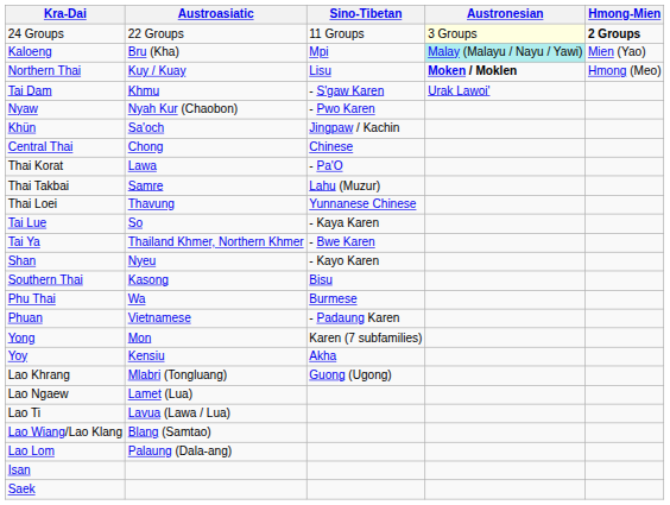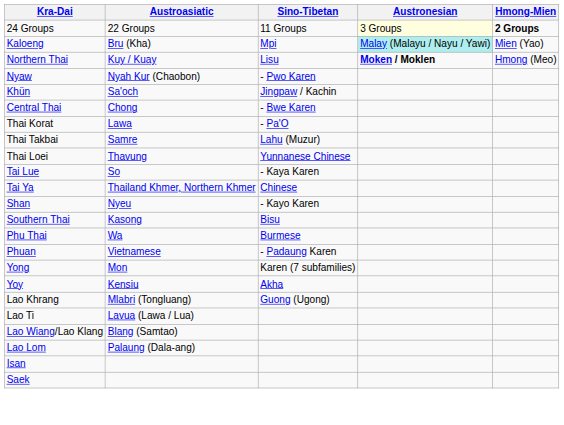 <table class="wikitable sortable">
 <tr>
 <th><a href='#'>Kra-Dai</a></th>
 <th><a href='#'>Austroasiatic</a></th>
 <th><a href='#'>Sino-Tibetan</a></th>
 <th><a href='#'>Austronesian</a></th>
 <th><a href='#'>Hmong-Mien</a></th>
 </tr>
 <tr>
 <td>24 Groups</td>
 <td>22 Groups</td>
 <td>11 Groups</td>
 <td style="background: lightyellow;">3 Groups</td>
 <td><strong>2 Groups</strong></td>
 </tr>
 <tr>
 <td><a href='#'>Kaloeng</a></td>
 <td><a href='#'>Bru</a> (Kha)</td>
 <td><a href='#'>Mpi</a></td>
 <td style="background: paleturquoise;"><a href='#'>Malay</a> (Malayu / Nayu / Yawi)</td>
 <td><a href='#'>Mien</a> (Yao)</td>
 </tr>
 <tr>
 <td><a href='#'>Northern Thai</a></td>
 <td><a href='#'>Kuy / Kuay</a></td>
 <td><a href='#'>Lisu</a></td>
 <td><strong><a href='#'>Moken</a> / Moklen</strong></td>
 <td><a href='#'>Hmong</a> (Meo)</td>
 </tr>
 <tr>
-<td><a href='#'>Tai Dam</a></td>
-<td><a href='#'>Khmu</a></td>
-<td>- <a href='#'>S'gaw Karen</a></td>
-<td><a href='#'>Urak Lawoi'</a></td>
-<td></td>
-</tr>
-<tr>
 <td><a href='#'>Nyaw</a></td>
 <td><a href='#'>Nyah Kur</a> (Chaobon)</td>
 <td>- <a href='#'>Pwo Karen</a></td>
 <td></td>
 <td></td>
 </tr>
 <tr>
 <td><a href='#'>Khün</a></td>
 <td><a href='#'>Sa'och</a></td>
 <td><a href='#'>Jingpaw</a> / Kachin</td>
 <td></td>
 <td></td>
 </tr>
 <tr>
 <td><a href='#'>Central Thai</a></td>
 <td><a href='#'>Chong</a></td>
-<td><a href='#'>Chinese</a></td>
+<td>- <a href='#'>Bwe Karen</a></td>
 <td></td>
 <td></td>
 </tr>
 <tr>
 <td>Thai Korat</td>
 <td><a href='#'>Lawa</a></td>
 <td>- <a href='#'>Pa'O</a></td>
 <td></td>
 <td></td>
 </tr>
 <tr>
 <td>Thai Takbai</td>
 <td><a href='#'>Samre</a></td>
 <td><a href='#'>Lahu</a> (Muzur)</td>
 <td></td>
 <td></td>
 </tr>
 <tr>
 <td>Thai Loei</td>
 <td><a href='#'>Thavung</a></td>
 <td><a href='#'>Yunnanese Chinese</a></td>
 <td></td>
 <td></td>
 </tr>
 <tr>
 <td><a href='#'>Tai Lue</a></td>
 <td><a href='#'>So</a></td>
 <td>- Kaya Karen</td>
 <td></td>
 <td></td>
 </tr>
 <tr>
 <td><a href='#'>Tai Ya</a></td>
 <td><a href='#'>Thailand Khmer, Northern Khmer</a></td>
-<td>- <a href='#'>Bwe Karen</a></td>
+<td><a href='#'>Chinese</a></td>
 <td></td>
 <td></td>
 </tr>
 <tr>
 <td><a href='#'>Shan</a></td>
 <td><a href='#'>Nyeu</a></td>
 <td>- Kayo Karen</td>
 <td></td>
 <td></td>
 </tr>
 <tr>
 <td><a href='#'>Southern Thai</a></td>
 <td><a href='#'>Kasong</a></td>
 <td><a href='#'>Bisu</a></td>
 <td></td>
 <td></td>
 </tr>
 <tr>
 <td><a href='#'>Phu Thai</a></td>
 <td><a href='#'>Wa</a></td>
 <td><a href='#'>Burmese</a></td>
 <td></td>
 <td></td>
 </tr>
 <tr>
 <td><a href='#'>Phuan</a></td>
 <td><a href='#'>Vietnamese</a></td>
 <td>- <a href='#'>Padaung</a> Karen</td>
 <td></td>
 <td></td>
 </tr>
 <tr>
 <td><a href='#'>Yong</a></td>
 <td><a href='#'>Mon</a></td>
 <td>Karen (7 subfamilies)</td>
 <td></td>
 <td></td>
 </tr>
 <tr>
 <td><a href='#'>Yoy</a></td>
 <td><a href='#'>Kensiu</a></td>
 <td><a href='#'>Akha</a></td>
 <td></td>
 <td></td>
 </tr>
 <tr>
 <td>Lao Khrang</td>
 <td><a href='#'>Mlabri</a> (Tongluang)</td>
 <td><a href='#'>Guong</a> (Ugong)</td>
 <td></td>
 <td></td>
 </tr>
 <tr>
-<td>Lao Ngaew</td>
-<td><a href='#'>Lamet</a> (Lua)</td>
-<td></td>
-<td></td>
-<td></td>
-</tr>
-<tr>
 <td>Lao Ti</td>
 <td><a href='#'>Lavua</a> (Lawa / Lua)</td>
 <td></td>
 <td></td>
 <td></td>
 </tr>
 <tr>
 <td><a href='#'>Lao Wiang</a>/Lao Klang</td>
 <td><a href='#'>Blang</a> (Samtao)</td>
 <td></td>
 <td></td>
 <td></td>
 </tr>
 <tr>
 <td><a href='#'>Lao Lom</a></td>
 <td><a href='#'>Palaung</a> (Dala-ang)</td>
 <td></td>
 <td></td>
 <td></td>
 </tr>
 <tr>
 <td><a href='#'>Isan</a></td>
 <td></td>
 <td></td>
 <td></td>
 <td></td>
 </tr>
 <tr>
 <td><a href='#'>Saek</a></td>
 <td></td>
 <td></td>
 <td></td>
 <td></td>
 </tr>
 </table>
